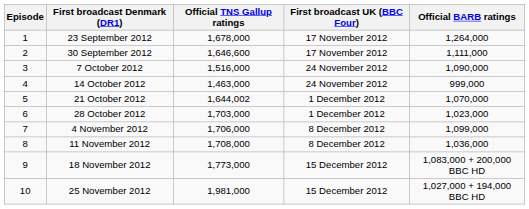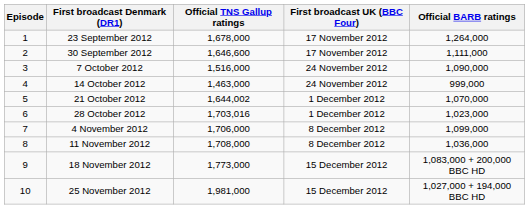 <table class="wikitable">
 <tr>
 <th>Episode</th>
 <th>First broadcast Denmark (<a href='#'>DR1</a>)</th>
 <th>Official <a href='#'>TNS Gallup</a> ratings</th>
 <th>First broadcast UK (<a href='#'>BBC Four</a>)</th>
 <th>Official <a href='#'>BARB</a> ratings</th>
 </tr>
 <tr style="text-align:center;">
 <td>1</td>
 <td>23 September 2012</td>
 <td>1,678,000</td>
 <td>17 November 2012</td>
 <td>1,264,000</td>
 </tr>
 <tr style="text-align:center;">
 <td>2</td>
 <td>30 September 2012</td>
 <td>1,646,600</td>
 <td>17 November 2012</td>
 <td>1,111,000</td>
 </tr>
 <tr style="text-align:center;">
 <td>3</td>
 <td>7 October 2012</td>
 <td>1,516,000</td>
 <td>24 November 2012</td>
 <td>1,090,000</td>
 </tr>
 <tr style="text-align:center;">
 <td>4</td>
 <td>14 October 2012</td>
 <td>1,463,000</td>
 <td>24 November 2012</td>
 <td>999,000</td>
 </tr>
 <tr style="text-align:center;">
 <td>5</td>
 <td>21 October 2012</td>
 <td>1,644,002</td>
 <td>1 December 2012</td>
 <td>1,070,000</td>
 </tr>
 <tr style="text-align:center;">
 <td>6</td>
 <td>28 October 2012</td>
-<td>1,703,000</td>
+<td>1,703,016</td>
 <td>1 December 2012</td>
 <td>1,023,000</td>
 </tr>
 <tr style="text-align:center;">
 <td>7</td>
 <td>4 November 2012</td>
 <td>1,706,000</td>
 <td>8 December 2012</td>
 <td>1,099,000</td>
 </tr>
 <tr style="text-align:center;">
 <td>8</td>
 <td>11 November 2012</td>
 <td>1,708,000</td>
 <td>8 December 2012</td>
 <td>1,036,000</td>
 </tr>
 <tr style="text-align:center;">
 <td>9</td>
 <td>18 November 2012</td>
 <td>1,773,000</td>
 <td>15 December 2012</td>
 <td>1,083,000 + 200,000 BBC HD</td>
 </tr>
 <tr style="text-align:center;">
 <td>10</td>
 <td>25 November 2012</td>
 <td>1,981,000</td>
 <td>15 December 2012</td>
 <td>1,027,000 + 194,000 BBC HD</td>
 </tr>
 </table>
